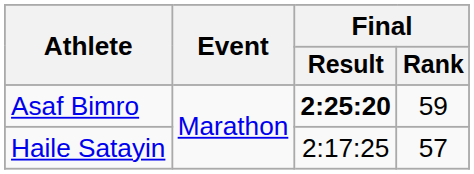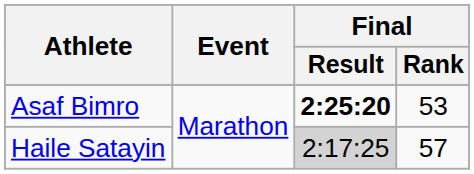 <table class=wikitable style="font-size:90%">
 <tr>
 <th rowspan="2">Athlete</th>
 <th rowspan="2">Event</th>
 <th colspan="2">Final</th>
 </tr>
 <tr style="font-size:95%">
 <th>Result</th>
 <th>Rank</th>
 </tr>
 <tr align=center>
 <td align=left><a href='#'>Asaf Bimro</a></td>
 <td align=left rowspan=2><a href='#'>Marathon</a></td>
 <td><strong>2:25:20</strong></td>
-<td>59</td>
+<td>53</td>
 </tr>
 <tr align=center>
 <td align=left><a href='#'>Haile Satayin</a></td>
-<td>2:17:25</td>
+<td style="background: lightgrey;">2:17:25</td>
 <td>57</td>
 </tr>
 </table>
